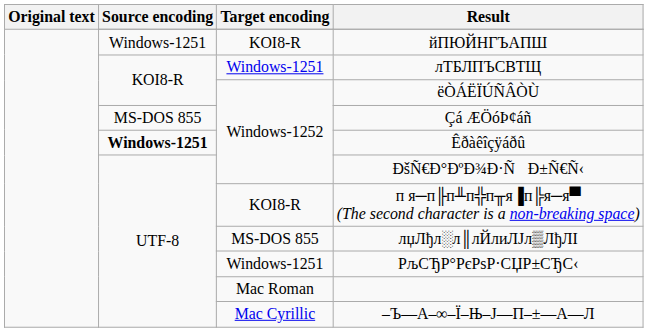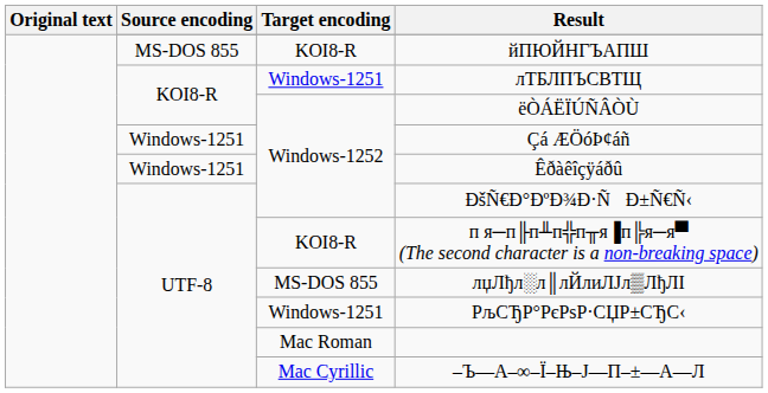 <table class="wikitable" style="text-align: center;">
 <tr>
 <th>Original text</th>
 <th>Source encoding</th>
 <th>Target encoding</th>
 <th>Result</th>
 </tr>
 <tr>
 <td rowspan="12" style="text-align: center;"></td>
 </tr>
 <tr>
-<td>Windows-1251</td>
+<td>MS-DOS 855</td>
 <td>KOI8-R</td>
 <td>йПЮЙНГЪАПШ</td>
 </tr>
 <tr>
 <td rowspan="2">KOI8-R</td>
 <td><a href='#'>Windows-1251</a></td>
 <td>лТБЛПЪСВТЩ</td>
 </tr>
 <tr>
 <td rowspan="4">Windows-1252</td>
 <td>ëÒÁËÏÚÑÂÒÙ</td>
 </tr>
 <tr>
-<td>MS-DOS 855</td>
+<td>Windows-1251</td>
 <td>Çá ÆÖóÞ¢áñ</td>
 </tr>
 <tr>
-<td><strong>Windows-1251</strong></td>
+<td>Windows-1251</td>
 <td>Êðàêîçÿáðû</td>
 </tr>
 <tr>
 <td rowspan="6">UTF-8</td>
 <td>ÐšÑ€Ð°ÐºÐ¾Ð·ÑÐ±Ñ€Ñ‹</td>
 </tr>
 <tr>
 <td>KOI8-R</td>
 <td>п я─п╟п╨п╬п╥я▐п╠я─я▀<br><em>(The second character is a <a href='#'>non-breaking space</a>)</em></td>
 </tr>
 <tr>
 <td>MS-DOS 855</td>
 <td>лџЛђл░л║лЙлиЛЈл▒ЛђЛІ</td>
 </tr>
 <tr>
 <td>Windows-1251</td>
 <td>РљСЂР°РєРѕР·СЏР±СЂС‹</td>
 </tr>
 <tr>
 <td>Mac Roman</td>
 <td></td>
 </tr>
 <tr>
 <td><a href='#'>Mac Cyrillic</a></td>
 <td>–Ъ—А–∞–Ї–Њ–Ј—П–±—А—Л</td>
 </tr>
 </table>
